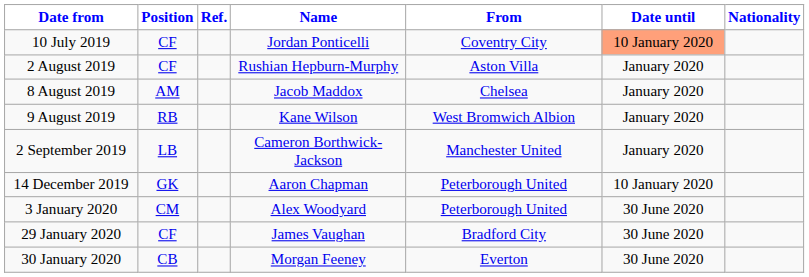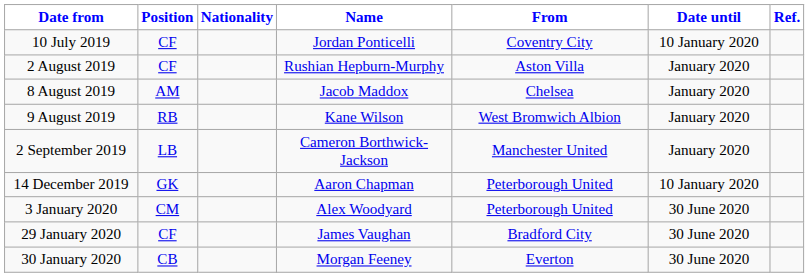 <table class="wikitable"  style="text-align:center; font-size:90%; ">
 <tr>
 <th style="background:#FFFFFF; color:#0000FF; width:120px;">Date from</th>
 <th style="background:#FFFFFF; color:#0000FF; width:50px;">Position</th>
-<th style="background:#FFFFFF; color:#0000FF; width:25px;">Ref.</th>
+<th style="background:#FFFFFF; color:#0000FF; width:50px;">Nationality</th>
 <th style="background:#FFFFFF; color:#0000FF; width:160px;">Name</th>
 <th style="background:#FFFFFF; color:#0000FF; width:180px;">From</th>
 <th style="background:#FFFFFF; color:#0000FF; width:110px;">Date until</th>
-<th style="background:#FFFFFF; color:#0000FF; width:50px;">Nationality</th>
+<th style="background:#FFFFFF; color:#0000FF; width:25px;">Ref.</th>
 </tr>
 <tr>
 <td>10 July 2019</td>
 <td><a href='#'>CF</a></td>
 <td></td>
 <td><a href='#'>Jordan Ponticelli</a></td>
 <td> <a href='#'>Coventry City</a></td>
-<td style="background: lightsalmon;">10 January 2020</td>
+<td>10 January 2020</td>
 <td></td>
 </tr>
 <tr>
 <td>2 August 2019</td>
 <td><a href='#'>CF</a></td>
 <td></td>
 <td><a href='#'>Rushian Hepburn-Murphy</a></td>
 <td> <a href='#'>Aston Villa</a></td>
 <td>January 2020</td>
 <td></td>
 </tr>
 <tr>
 <td>8 August 2019</td>
 <td><a href='#'>AM</a></td>
 <td></td>
 <td><a href='#'>Jacob Maddox</a></td>
 <td> <a href='#'>Chelsea</a></td>
 <td>January 2020</td>
 <td></td>
 </tr>
 <tr>
 <td>9 August 2019</td>
 <td><a href='#'>RB</a></td>
 <td></td>
 <td><a href='#'>Kane Wilson</a></td>
 <td> <a href='#'>West Bromwich Albion</a></td>
 <td>January 2020</td>
 <td></td>
 </tr>
 <tr>
 <td>2 September 2019</td>
 <td><a href='#'>LB</a></td>
 <td></td>
 <td><a href='#'>Cameron Borthwick-Jackson</a></td>
 <td> <a href='#'>Manchester United</a></td>
 <td>January 2020</td>
 <td></td>
 </tr>
 <tr>
 <td>14 December 2019</td>
 <td><a href='#'>GK</a></td>
 <td></td>
 <td><a href='#'>Aaron Chapman</a></td>
 <td> <a href='#'>Peterborough United</a></td>
 <td>10 January 2020</td>
 <td></td>
 </tr>
 <tr>
 <td>3 January 2020</td>
 <td><a href='#'>CM</a></td>
 <td></td>
 <td><a href='#'>Alex Woodyard</a></td>
 <td> <a href='#'>Peterborough United</a></td>
 <td>30 June 2020</td>
 <td></td>
 </tr>
 <tr>
 <td>29 January 2020</td>
 <td><a href='#'>CF</a></td>
 <td></td>
 <td><a href='#'>James Vaughan</a></td>
 <td> <a href='#'>Bradford City</a></td>
 <td>30 June 2020</td>
 <td></td>
 </tr>
 <tr>
 <td>30 January 2020</td>
 <td><a href='#'>CB</a></td>
 <td></td>
 <td><a href='#'>Morgan Feeney</a></td>
 <td> <a href='#'>Everton</a></td>
 <td>30 June 2020</td>
 <td></td>
 </tr>
 </table>
